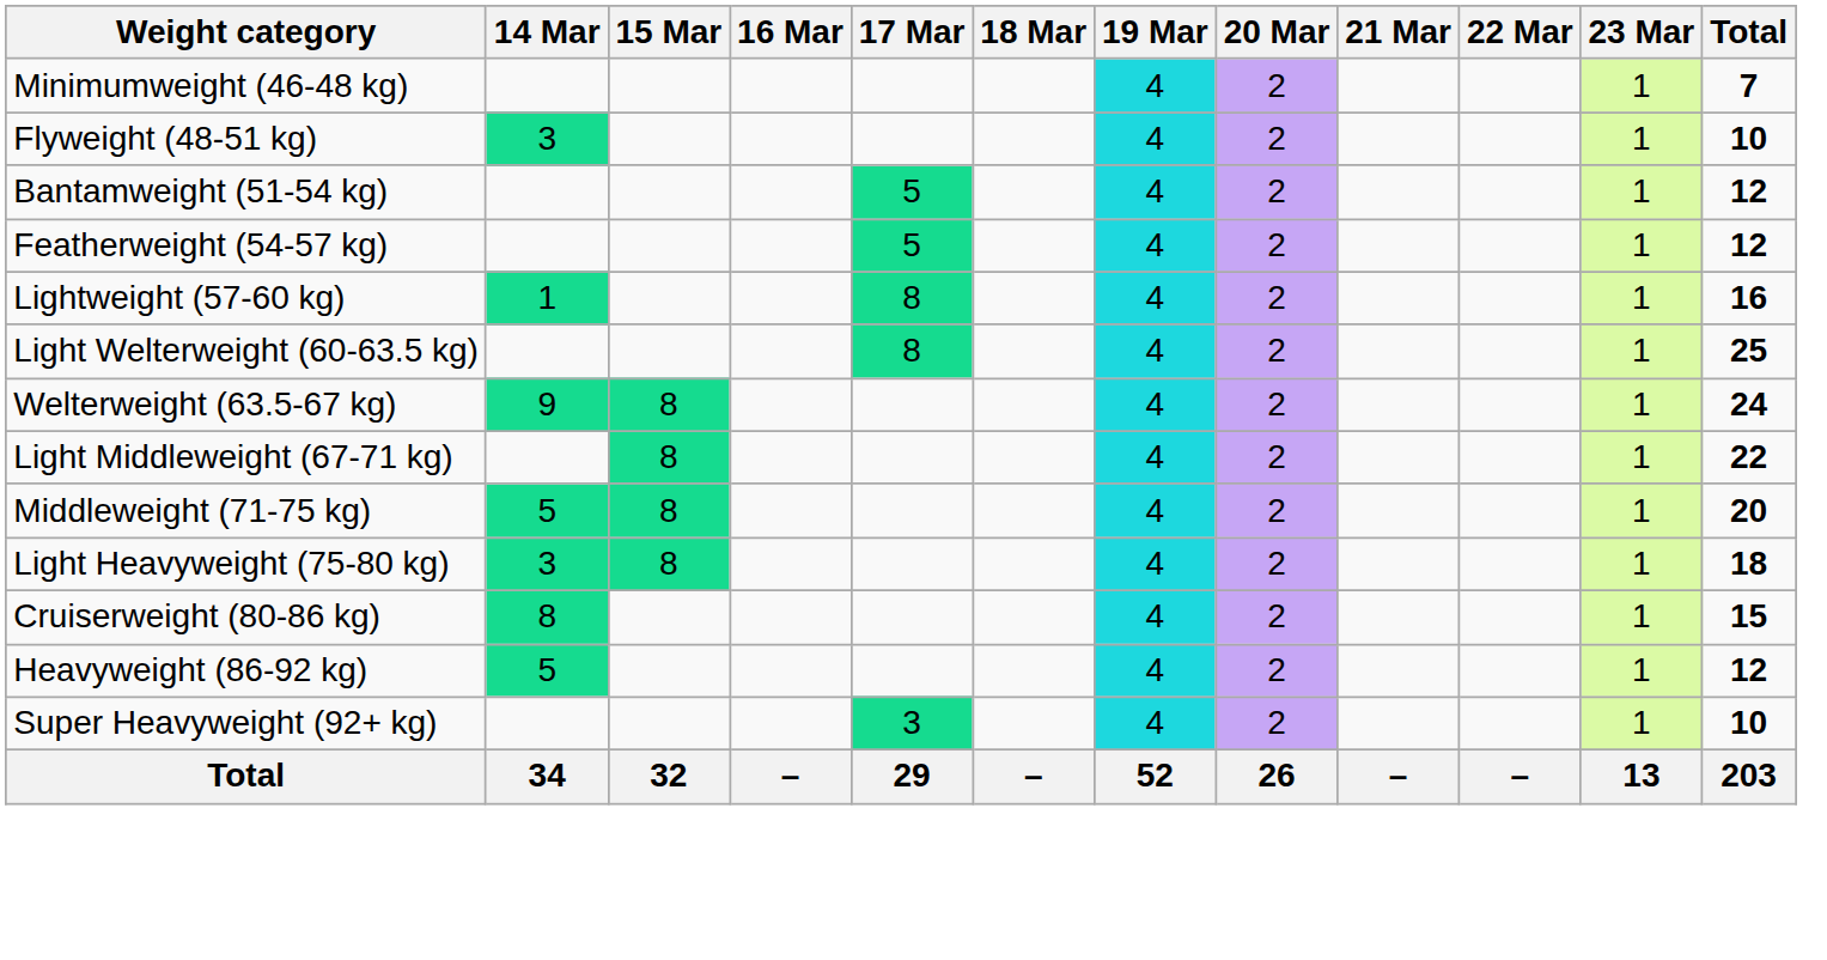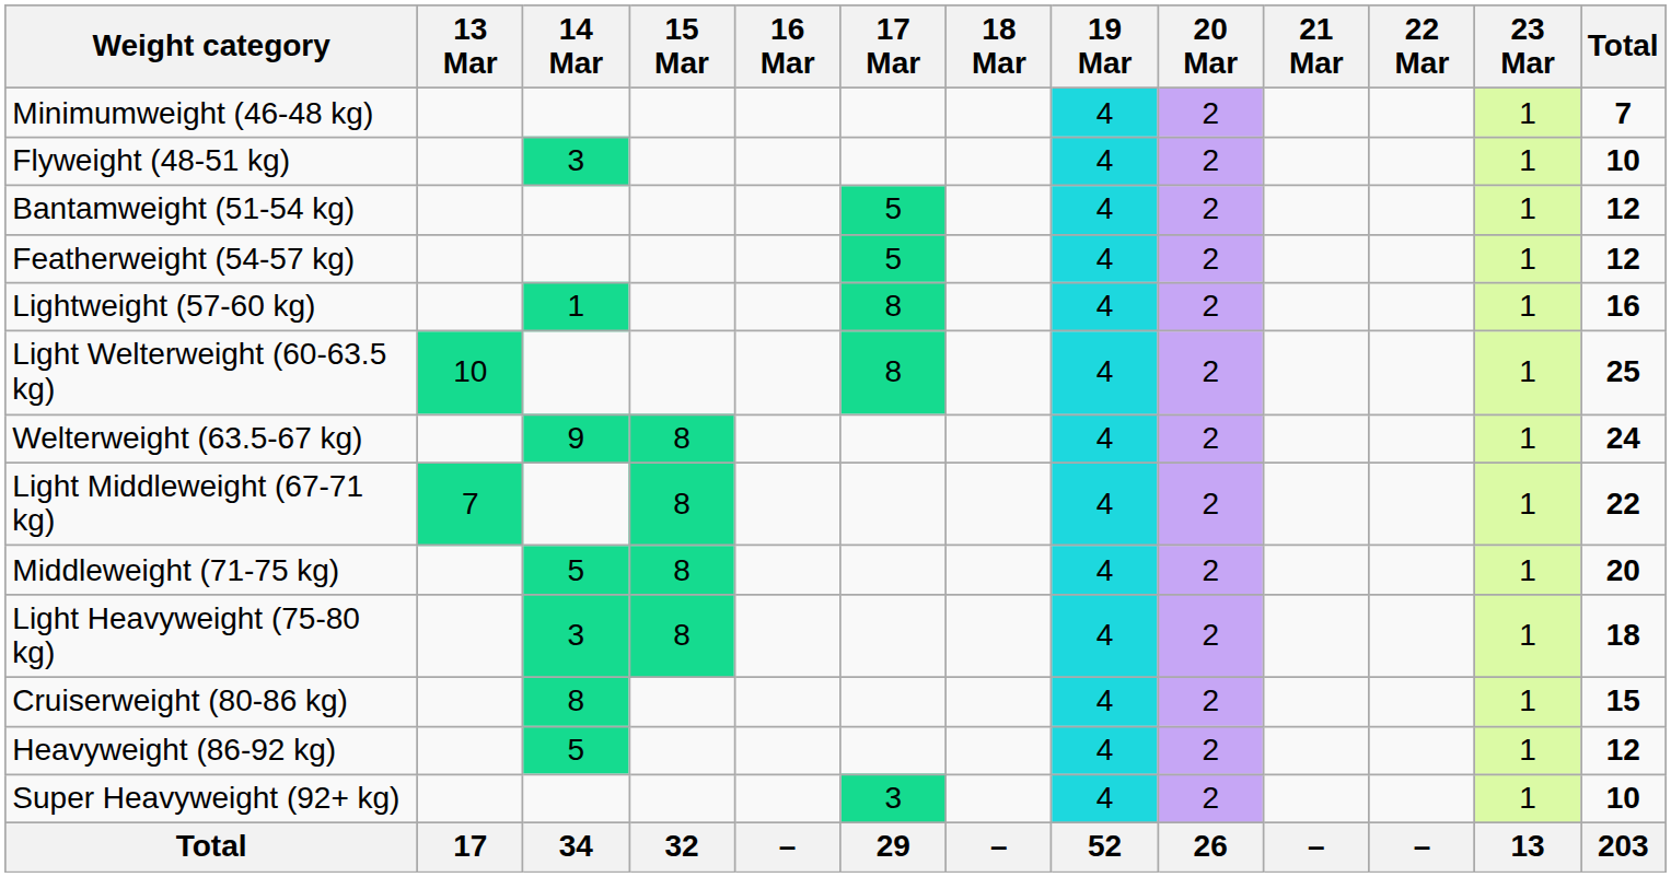 <table class=wikitable style="text-align:center">
 <tr>
 <th>Weight category</th>
+<th>13 Mar</th>
 <th>14 Mar</th>
 <th>15 Mar</th>
 <th>16 Mar</th>
 <th>17 Mar</th>
 <th>18 Mar</th>
 <th>19 Mar</th>
 <th>20 Mar</th>
 <th>21 Mar</th>
 <th>22 Mar</th>
 <th>23 Mar</th>
 <th>Total</th>
 </tr>
 <tr>
 <td align=left>Minimumweight (46-48 kg)</td>
 <td></td>
 <td></td>
 <td></td>
 <td></td>
 <td></td>
+<td></td>
 <td bgcolor=1DD8DE>4</td>
 <td bgcolor=C6A6F5>2</td>
 <td></td>
 <td></td>
 <td bgcolor=DBFAA5>1</td>
 <td><strong>7</strong></td>
 </tr>
 <tr>
 <td align=left>Flyweight (48-51 kg)</td>
+<td></td>
 <td bgcolor=15DB8F>3</td>
 <td></td>
 <td></td>
 <td></td>
 <td></td>
 <td bgcolor=1DD8DE>4</td>
 <td bgcolor=C6A6F5>2</td>
 <td></td>
 <td></td>
 <td bgcolor=DBFAA5>1</td>
 <td><strong>10</strong></td>
 </tr>
 <tr>
 <td align=left>Bantamweight (51-54 kg)</td>
 <td></td>
 <td></td>
 <td></td>
+<td></td>
 <td bgcolor=15DB8F>5</td>
 <td></td>
 <td bgcolor=1DD8DE>4</td>
 <td bgcolor=C6A6F5>2</td>
 <td></td>
 <td></td>
 <td bgcolor=DBFAA5>1</td>
 <td><strong>12</strong></td>
 </tr>
 <tr>
 <td align=left>Featherweight (54-57 kg)</td>
 <td></td>
 <td></td>
 <td></td>
+<td></td>
 <td bgcolor=15DB8F>5</td>
 <td></td>
 <td bgcolor=1DD8DE>4</td>
 <td bgcolor=C6A6F5>2</td>
 <td></td>
 <td></td>
 <td bgcolor=DBFAA5>1</td>
 <td><strong>12</strong></td>
 </tr>
 <tr>
 <td align=left>Lightweight (57-60 kg)</td>
+<td></td>
 <td bgcolor=15DB8F>1</td>
 <td></td>
 <td></td>
 <td bgcolor=15DB8F>8</td>
 <td></td>
 <td bgcolor=1DD8DE>4</td>
 <td bgcolor=C6A6F5>2</td>
 <td></td>
 <td></td>
 <td bgcolor=DBFAA5>1</td>
 <td><strong>16</strong></td>
 </tr>
 <tr>
 <td align=left>Light Welterweight (60-63.5 kg)</td>
+<td bgcolor=15DB8F>10</td>
 <td></td>
 <td></td>
 <td></td>
 <td bgcolor=15DB8F>8</td>
 <td></td>
 <td bgcolor=1DD8DE>4</td>
 <td bgcolor=C6A6F5>2</td>
 <td></td>
 <td></td>
 <td bgcolor=DBFAA5>1</td>
 <td><strong>25</strong></td>
 </tr>
 <tr>
 <td align=left>Welterweight (63.5-67 kg)</td>
+<td></td>
 <td bgcolor=15DB8F>9</td>
 <td bgcolor=15DB8F>8</td>
 <td></td>
 <td></td>
 <td></td>
 <td bgcolor=1DD8DE>4</td>
 <td bgcolor=C6A6F5>2</td>
 <td></td>
 <td></td>
 <td bgcolor=DBFAA5>1</td>
 <td><strong>24</strong></td>
 </tr>
 <tr>
 <td align=left>Light Middleweight (67-71 kg)</td>
+<td bgcolor=15DB8F>7</td>
 <td></td>
 <td bgcolor=15DB8F>8</td>
 <td></td>
 <td></td>
 <td></td>
 <td bgcolor=1DD8DE>4</td>
 <td bgcolor=C6A6F5>2</td>
 <td></td>
 <td></td>
 <td bgcolor=DBFAA5>1</td>
 <td><strong>22</strong></td>
 </tr>
 <tr>
 <td align=left>Middleweight (71-75 kg)</td>
+<td></td>
 <td bgcolor=15DB8F>5</td>
 <td bgcolor=15DB8F>8</td>
 <td></td>
 <td></td>
 <td></td>
 <td bgcolor=1DD8DE>4</td>
 <td bgcolor=C6A6F5>2</td>
 <td></td>
 <td></td>
 <td bgcolor=DBFAA5>1</td>
 <td><strong>20</strong></td>
 </tr>
 <tr>
 <td align=left>Light Heavyweight (75-80 kg)</td>
+<td></td>
 <td bgcolor=15DB8F>3</td>
 <td bgcolor=15DB8F>8</td>
 <td></td>
 <td></td>
 <td></td>
 <td bgcolor=1DD8DE>4</td>
 <td bgcolor=C6A6F5>2</td>
 <td></td>
 <td></td>
 <td bgcolor=DBFAA5>1</td>
 <td><strong>18</strong></td>
 </tr>
 <tr>
 <td align=left>Cruiserweight (80-86 kg)</td>
+<td></td>
 <td bgcolor=15DB8F>8</td>
 <td></td>
 <td></td>
 <td></td>
 <td></td>
 <td bgcolor=1DD8DE>4</td>
 <td bgcolor=C6A6F5>2</td>
 <td></td>
 <td></td>
 <td bgcolor=DBFAA5>1</td>
 <td><strong>15</strong></td>
 </tr>
 <tr>
 <td align=left>Heavyweight (86-92 kg)</td>
+<td></td>
 <td bgcolor=15DB8F>5</td>
 <td></td>
 <td></td>
 <td></td>
 <td></td>
 <td bgcolor=1DD8DE>4</td>
 <td bgcolor=C6A6F5>2</td>
 <td></td>
 <td></td>
 <td bgcolor=DBFAA5>1</td>
 <td><strong>12</strong></td>
 </tr>
 <tr>
 <td align=left>Super Heavyweight (92+ kg)</td>
 <td></td>
 <td></td>
 <td></td>
+<td></td>
 <td bgcolor=15DB8F>3</td>
 <td></td>
 <td bgcolor=1DD8DE>4</td>
 <td bgcolor=C6A6F5>2</td>
 <td></td>
 <td></td>
 <td bgcolor=DBFAA5>1</td>
 <td><strong>10</strong></td>
 </tr>
 <tr>
 <th>Total</th>
+<th>17</th>
 <th>34</th>
 <th>32</th>
 <th>–</th>
 <th>29</th>
 <th>–</th>
 <th>52</th>
 <th>26</th>
 <th>–</th>
 <th>–</th>
 <th>13</th>
 <th>203</th>
 </tr>
 </table>
